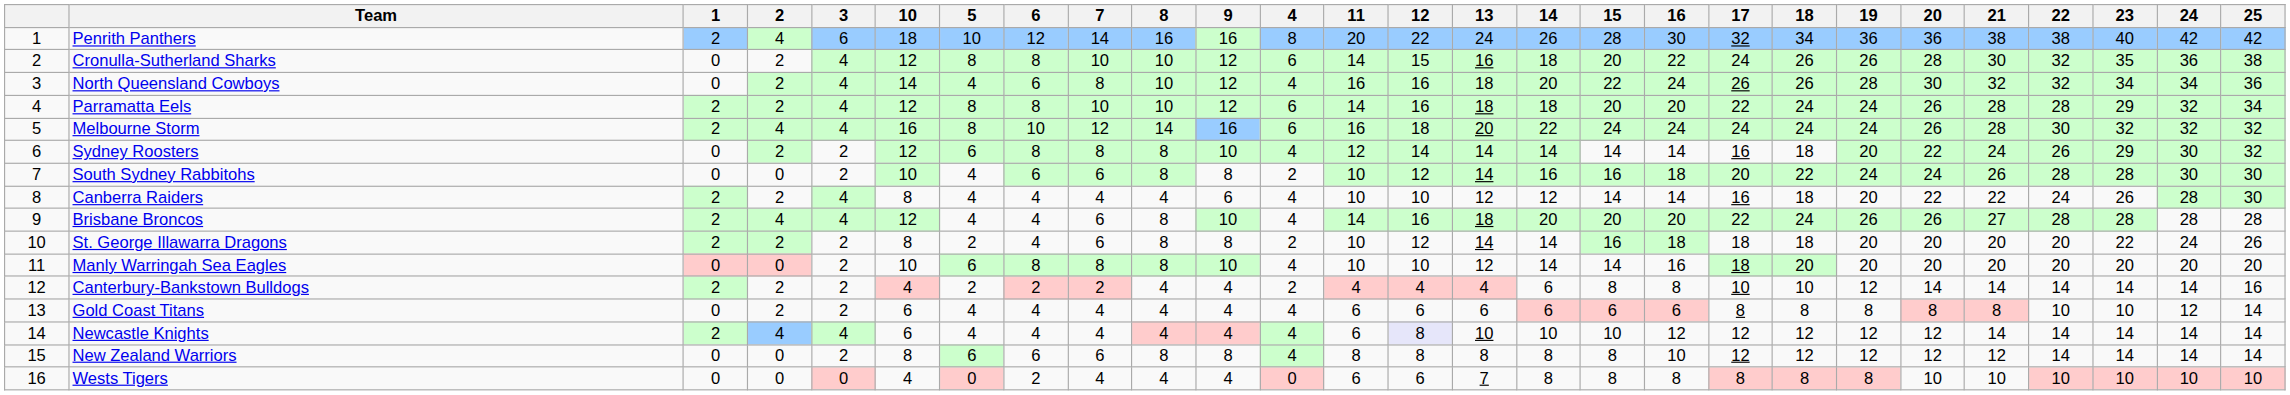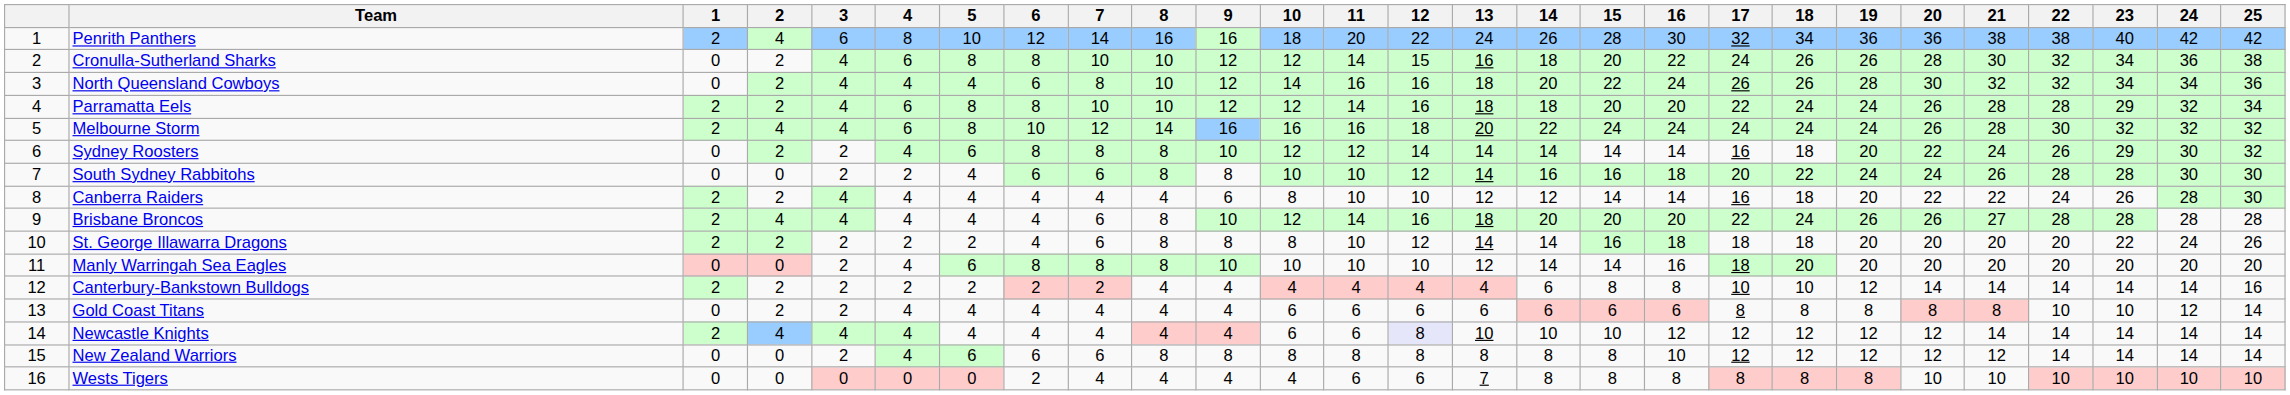 <table class="wikitable" style="text-align:center; line-height: 90%; font-size:90%;" width=100%>
 <tr>
 <th width=20 abbr="Position"></th>
 <th width=250>Team</th>
 <th width=20 abbr="Round 1">1</th>
 <th width=20 abbr="Round 2">2</th>
 <th width=20 abbr="Round 3">3</th>
-<th width=20 abbr="Round 10">10</th>
+<th width=20 abbr="Round 4">4</th>
 <th width=20 abbr="Round 5">5</th>
 <th width=20 abbr="Round 6">6</th>
 <th width=20 abbr="Round 7">7</th>
 <th width=20 abbr="Round 8">8</th>
 <th width=20 abbr="Round 9">9</th>
-<th width=20 abbr="Round 4">4</th>
+<th width=20 abbr="Round 10">10</th>
 <th width=20 abbr="Round 11">11</th>
 <th width=20 abbr="Round 12">12</th>
 <th width=20 abbr="Round 13">13</th>
 <th width=20 abbr="Round 14">14</th>
 <th width=20 abbr="Round 15">15</th>
 <th width=20 abbr="Round 16">16</th>
 <th width=20 abbr="Round 17">17</th>
 <th width=20 abbr="Round 18">18</th>
 <th width=20 abbr="Round 19">19</th>
 <th width=20 abbr="Round 20">20</th>
 <th width=20 abbr="Round 21">21</th>
 <th width=20 abbr="Round 22">22</th>
 <th width=20 abbr="Round 23">23</th>
 <th width=20 abbr="Round 24">24</th>
 <th width=20 abbr="Round 25">25</th>
 </tr>
 <tr>
 <td>1</td>
 <td style="text-align:left;"> <a href='#'>Penrith Panthers</a></td>
 <td style="background: #99ccff;">2</td>
 <td style="background: #ccffcc;">4</td>
 <td style="background: #99ccff;">6</td>
-<td style="background: #99ccff;">18</td>
+<td style="background: #99ccff;">8</td>
 <td style="background: #99ccff;">10</td>
 <td style="background: #99ccff;">12</td>
 <td style="background: #99ccff;">14</td>
 <td style="background: #99ccff;">16</td>
 <td style="background: #ccffcc;">16</td>
-<td style="background: #99ccff;">8</td>
+<td style="background: #99ccff;">18</td>
 <td style="background: #99ccff;">20</td>
 <td style="background: #99ccff;">22</td>
 <td style="background: #99ccff;">24</td>
 <td style="background: #99ccff;">26</td>
 <td style="background: #99ccff;">28</td>
 <td style="background: #99ccff;">30</td>
 <td style="background: #99ccff;"><u>32</u></td>
 <td style="background: #99ccff;">34</td>
 <td style="background: #99ccff;">36</td>
 <td style="background: #99ccff;">36</td>
 <td style="background: #99ccff;">38</td>
 <td style="background: #99ccff;">38</td>
 <td style="background: #99ccff;">40</td>
 <td style="background: #99ccff;">42</td>
 <td style="background: #99ccff;">42</td>
 </tr>
 <tr>
 <td>2</td>
 <td style="text-align:left;"> <a href='#'>Cronulla-Sutherland Sharks</a></td>
 <td>0</td>
 <td>2</td>
 <td style="background: #ccffcc;">4</td>
-<td style="background: #ccffcc;">12</td>
+<td style="background: #ccffcc;">6</td>
 <td style="background: #ccffcc;">8</td>
 <td style="background: #ccffcc;">8</td>
 <td style="background: #ccffcc;">10</td>
 <td style="background: #ccffcc;">10</td>
 <td style="background: #ccffcc;">12</td>
-<td style="background: #ccffcc;">6</td>
+<td style="background: #ccffcc;">12</td>
 <td style="background: #ccffcc;">14</td>
 <td style="background: #ccffcc;">15</td>
 <td style="background: #ccffcc;"><u>16</u></td>
 <td style="background: #ccffcc;">18</td>
 <td style="background: #ccffcc;">20</td>
 <td style="background: #ccffcc;">22</td>
 <td style="background: #ccffcc;">24</td>
 <td style="background: #ccffcc;">26</td>
 <td style="background: #ccffcc;">26</td>
 <td style="background: #ccffcc;">28</td>
 <td style="background: #ccffcc;">30</td>
 <td style="background: #ccffcc;">32</td>
-<td style="background: #ccffcc;">35</td>
+<td style="background: #ccffcc;">34</td>
 <td style="background: #ccffcc;">36</td>
 <td style="background: #ccffcc;">38</td>
 </tr>
 <tr>
 <td>3</td>
 <td style="text-align:left;"> <a href='#'>North Queensland Cowboys</a></td>
 <td>0</td>
 <td style="background: #ccffcc;">2</td>
 <td style="background: #ccffcc;">4</td>
-<td style="background: #ccffcc;">14</td>
+<td style="background: #ccffcc;">4</td>
 <td style="background: #ccffcc;">4</td>
 <td style="background: #ccffcc;">6</td>
 <td style="background: #ccffcc;">8</td>
 <td style="background: #ccffcc;">10</td>
 <td style="background: #ccffcc;">12</td>
-<td style="background: #ccffcc;">4</td>
+<td style="background: #ccffcc;">14</td>
 <td style="background: #ccffcc;">16</td>
 <td style="background: #ccffcc;">16</td>
 <td style="background: #ccffcc;">18</td>
 <td style="background: #ccffcc;">20</td>
 <td style="background: #ccffcc;">22</td>
 <td style="background: #ccffcc;">24</td>
 <td style="background: #ccffcc;"><u>26</u></td>
 <td style="background: #ccffcc;">26</td>
 <td style="background: #ccffcc;">28</td>
 <td style="background: #ccffcc;">30</td>
 <td style="background: #ccffcc;">32</td>
 <td style="background: #ccffcc;">32</td>
 <td style="background: #ccffcc;">34</td>
 <td style="background: #ccffcc;">34</td>
 <td style="background: #ccffcc;">36</td>
 </tr>
 <tr>
 <td>4</td>
 <td style="text-align:left;"> <a href='#'>Parramatta Eels</a></td>
 <td style="background: #ccffcc;">2</td>
 <td style="background: #ccffcc;">2</td>
 <td style="background: #ccffcc;">4</td>
-<td style="background: #ccffcc;">12</td>
+<td style="background: #ccffcc;">6</td>
 <td style="background: #ccffcc;">8</td>
 <td style="background: #ccffcc;">8</td>
 <td style="background: #ccffcc;">10</td>
 <td style="background: #ccffcc;">10</td>
 <td style="background: #ccffcc;">12</td>
-<td style="background: #ccffcc;">6</td>
+<td style="background: #ccffcc;">12</td>
 <td style="background: #ccffcc;">14</td>
 <td style="background: #ccffcc;">16</td>
 <td style="background: #ccffcc;"><u>18</u></td>
 <td style="background: #ccffcc;">18</td>
 <td style="background: #ccffcc;">20</td>
 <td style="background: #ccffcc;">20</td>
 <td style="background: #ccffcc;">22</td>
 <td style="background: #ccffcc;">24</td>
 <td style="background: #ccffcc;">24</td>
 <td style="background: #ccffcc;">26</td>
 <td style="background: #ccffcc;">28</td>
 <td style="background: #ccffcc;">28</td>
 <td style="background: #ccffcc;">29</td>
 <td style="background: #ccffcc;">32</td>
 <td style="background: #ccffcc;">34</td>
 </tr>
 <tr>
 <td>5</td>
 <td style="text-align:left;"> <a href='#'>Melbourne Storm</a></td>
 <td style="background: #ccffcc;">2</td>
 <td style="background: #ccffcc;">4</td>
 <td style="background: #ccffcc;">4</td>
-<td style="background: #ccffcc;">16</td>
+<td style="background: #ccffcc;">6</td>
 <td style="background: #ccffcc;">8</td>
 <td style="background: #ccffcc;">10</td>
 <td style="background: #ccffcc;">12</td>
 <td style="background: #ccffcc;">14</td>
 <td style="background: #99ccff;">16</td>
-<td style="background: #ccffcc;">6</td>
+<td style="background: #ccffcc;">16</td>
 <td style="background: #ccffcc;">16</td>
 <td style="background: #ccffcc;">18</td>
 <td style="background: #ccffcc;"><u>20</u></td>
 <td style="background: #ccffcc;">22</td>
 <td style="background: #ccffcc;">24</td>
 <td style="background: #ccffcc;">24</td>
 <td style="background: #ccffcc;">24</td>
 <td style="background: #ccffcc;">24</td>
 <td style="background: #ccffcc;">24</td>
 <td style="background: #ccffcc;">26</td>
 <td style="background: #ccffcc;">28</td>
 <td style="background: #ccffcc;">30</td>
 <td style="background: #ccffcc;">32</td>
 <td style="background: #ccffcc;">32</td>
 <td style="background: #ccffcc;">32</td>
 </tr>
 <tr>
 <td>6</td>
 <td style="text-align:left;"> <a href='#'>Sydney Roosters</a></td>
 <td>0</td>
 <td style="background: #ccffcc;">2</td>
 <td>2</td>
-<td style="background: #ccffcc;">12</td>
+<td style="background: #ccffcc;">4</td>
 <td style="background: #ccffcc;">6</td>
 <td style="background: #ccffcc;">8</td>
 <td style="background: #ccffcc;">8</td>
 <td style="background: #ccffcc;">8</td>
 <td style="background: #ccffcc;">10</td>
-<td style="background: #ccffcc;">4</td>
+<td style="background: #ccffcc;">12</td>
 <td style="background: #ccffcc;">12</td>
 <td style="background: #ccffcc;">14</td>
 <td style="background: #ccffcc;">14</td>
 <td style="background: #ccffcc;">14</td>
 <td>14</td>
 <td>14</td>
 <td><u>16</u></td>
 <td>18</td>
 <td style="background: #ccffcc;">20</td>
 <td style="background: #ccffcc;">22</td>
 <td style="background: #ccffcc;">24</td>
 <td style="background: #ccffcc;">26</td>
 <td style="background: #ccffcc;">29</td>
 <td style="background: #ccffcc;">30</td>
 <td style="background: #ccffcc;">32</td>
 </tr>
 <tr>
 <td>7</td>
 <td style="text-align:left;"> <a href='#'>South Sydney Rabbitohs</a></td>
 <td>0</td>
 <td>0</td>
 <td>2</td>
-<td style="background: #ccffcc;">10</td>
+<td>2</td>
 <td>4</td>
 <td style="background: #ccffcc;">6</td>
 <td style="background: #ccffcc;">6</td>
 <td style="background: #ccffcc;">8</td>
 <td>8</td>
-<td>2</td>
+<td style="background: #ccffcc;">10</td>
 <td style="background: #ccffcc;">10</td>
 <td style="background: #ccffcc;">12</td>
 <td style="background: #ccffcc;"><u>14</u></td>
 <td style="background: #ccffcc;">16</td>
 <td style="background: #ccffcc;">16</td>
 <td style="background: #ccffcc;">18</td>
 <td style="background: #ccffcc;">20</td>
 <td style="background: #ccffcc;">22</td>
 <td style="background: #ccffcc;">24</td>
 <td style="background: #ccffcc;">24</td>
 <td style="background: #ccffcc;">26</td>
 <td style="background: #ccffcc;">28</td>
 <td style="background: #ccffcc;">28</td>
 <td style="background: #ccffcc;">30</td>
 <td style="background: #ccffcc;">30</td>
 </tr>
 <tr>
 <td>8</td>
 <td style="text-align:left;"> <a href='#'>Canberra Raiders</a></td>
 <td style="background: #ccffcc;">2</td>
 <td>2</td>
 <td style="background: #ccffcc;">4</td>
-<td>8</td>
+<td>4</td>
 <td>4</td>
 <td>4</td>
 <td>4</td>
 <td>4</td>
 <td>6</td>
-<td>4</td>
+<td>8</td>
 <td>10</td>
 <td>10</td>
 <td>12</td>
 <td>12</td>
 <td>14</td>
 <td>14</td>
 <td><u>16</u></td>
 <td>18</td>
 <td>20</td>
 <td>22</td>
 <td>22</td>
 <td>24</td>
 <td>26</td>
 <td style="background: #ccffcc;">28</td>
 <td style="background: #ccffcc;">30</td>
 </tr>
 <tr>
 <td>9</td>
 <td style="text-align:left;"> <a href='#'>Brisbane Broncos</a></td>
 <td style="background: #ccffcc;">2</td>
 <td style="background: #ccffcc;">4</td>
 <td style="background: #ccffcc;">4</td>
-<td style="background: #ccffcc;">12</td>
+<td>4</td>
 <td>4</td>
 <td>4</td>
 <td>6</td>
 <td>8</td>
 <td style="background: #ccffcc;">10</td>
-<td>4</td>
+<td style="background: #ccffcc;">12</td>
 <td style="background: #ccffcc;">14</td>
 <td style="background: #ccffcc;">16</td>
 <td style="background: #ccffcc;"><u>18</u></td>
 <td style="background: #ccffcc;">20</td>
 <td style="background: #ccffcc;">20</td>
 <td style="background: #ccffcc;">20</td>
 <td style="background: #ccffcc;">22</td>
 <td style="background: #ccffcc;">24</td>
 <td style="background: #ccffcc;">26</td>
 <td style="background: #ccffcc;">26</td>
 <td style="background: #ccffcc;">27</td>
 <td style="background: #ccffcc;">28</td>
 <td style="background: #ccffcc;">28</td>
 <td>28</td>
 <td>28</td>
 </tr>
 <tr>
 <td>10</td>
 <td style="text-align:left;"> <a href='#'>St. George Illawarra Dragons</a></td>
 <td style="background: #ccffcc;">2</td>
 <td style="background: #ccffcc;">2</td>
 <td>2</td>
-<td>8</td>
+<td>2</td>
 <td>2</td>
 <td>4</td>
 <td>6</td>
 <td>8</td>
 <td>8</td>
-<td>2</td>
+<td>8</td>
 <td>10</td>
 <td>12</td>
 <td><u>14</u></td>
 <td>14</td>
 <td style="background: #ccffcc;">16</td>
 <td style="background: #ccffcc;">18</td>
 <td>18</td>
 <td>18</td>
 <td>20</td>
 <td>20</td>
 <td>20</td>
 <td>20</td>
 <td>22</td>
 <td>24</td>
 <td>26</td>
 </tr>
 <tr>
 <td>11</td>
 <td style="text-align:left;"> <a href='#'>Manly Warringah Sea Eagles</a></td>
 <td style="background: #ffcccc;">0</td>
 <td style="background: #ffcccc;">0</td>
 <td>2</td>
-<td>10</td>
+<td>4</td>
 <td style="background: #ccffcc;">6</td>
 <td style="background: #ccffcc;">8</td>
 <td style="background: #ccffcc;">8</td>
 <td style="background: #ccffcc;">8</td>
 <td style="background: #ccffcc;">10</td>
-<td>4</td>
+<td>10</td>
 <td>10</td>
 <td>10</td>
 <td>12</td>
 <td>14</td>
 <td>14</td>
 <td>16</td>
 <td style="background: #ccffcc;"><u>18</u></td>
 <td style="background: #ccffcc;">20</td>
 <td>20</td>
 <td>20</td>
 <td>20</td>
 <td>20</td>
 <td>20</td>
 <td>20</td>
 <td>20</td>
 </tr>
 <tr>
 <td>12</td>
 <td style="text-align:left;"> <a href='#'>Canterbury-Bankstown Bulldogs</a></td>
 <td style="background: #ccffcc;">2</td>
 <td>2</td>
 <td>2</td>
-<td style="background: #ffcccc;">4</td>
+<td>2</td>
 <td>2</td>
 <td style="background: #ffcccc;">2</td>
 <td style="background: #ffcccc;">2</td>
 <td>4</td>
 <td>4</td>
-<td>2</td>
+<td style="background: #ffcccc;">4</td>
 <td style="background: #ffcccc;">4</td>
 <td style="background: #ffcccc;">4</td>
 <td style="background: #ffcccc;">4</td>
 <td>6</td>
 <td>8</td>
 <td>8</td>
 <td><u>10</u></td>
 <td>10</td>
 <td>12</td>
 <td>14</td>
 <td>14</td>
 <td>14</td>
 <td>14</td>
 <td>14</td>
 <td>16</td>
 </tr>
 <tr>
 <td>13</td>
 <td style="text-align:left;"> <a href='#'>Gold Coast Titans</a></td>
 <td>0</td>
 <td>2</td>
 <td>2</td>
-<td>6</td>
 <td>4</td>
 <td>4</td>
 <td>4</td>
 <td>4</td>
 <td>4</td>
 <td>4</td>
+<td>6</td>
 <td>6</td>
 <td>6</td>
 <td>6</td>
 <td style="background: #ffcccc;">6</td>
 <td style="background: #ffcccc;">6</td>
 <td style="background: #ffcccc;">6</td>
 <td><u>8</u></td>
 <td>8</td>
 <td>8</td>
 <td style="background: #ffcccc;">8</td>
 <td style="background: #ffcccc;">8</td>
 <td>10</td>
 <td>10</td>
 <td>12</td>
 <td>14</td>
 </tr>
 <tr>
 <td>14</td>
 <td style="text-align:left;"> <a href='#'>Newcastle Knights</a></td>
 <td style="background: #ccffcc;">2</td>
 <td style="background: #99ccff;">4</td>
 <td style="background: #ccffcc;">4</td>
-<td>6</td>
+<td style="background: #ccffcc;">4</td>
 <td>4</td>
 <td>4</td>
 <td>4</td>
 <td style="background: #ffcccc;">4</td>
 <td style="background: #ffcccc;">4</td>
-<td style="background: #ccffcc;">4</td>
+<td>6</td>
 <td>6</td>
 <td style="background: lavender;">8</td>
 <td><u>10</u></td>
 <td>10</td>
 <td>10</td>
 <td>12</td>
 <td>12</td>
 <td>12</td>
 <td>12</td>
 <td>12</td>
 <td>14</td>
 <td>14</td>
 <td>14</td>
 <td>14</td>
 <td>14</td>
 </tr>
 <tr>
 <td>15</td>
 <td style="text-align:left;"> <a href='#'>New Zealand Warriors</a></td>
 <td>0</td>
 <td>0</td>
 <td>2</td>
-<td>8</td>
+<td style="background: #ccffcc;">4</td>
 <td style="background: #ccffcc;">6</td>
 <td>6</td>
 <td>6</td>
 <td>8</td>
 <td>8</td>
-<td style="background: #ccffcc;">4</td>
+<td>8</td>
 <td>8</td>
 <td>8</td>
 <td>8</td>
 <td>8</td>
 <td>8</td>
 <td>10</td>
 <td><u>12</u></td>
 <td>12</td>
 <td>12</td>
 <td>12</td>
 <td>12</td>
 <td>14</td>
 <td>14</td>
 <td>14</td>
 <td>14</td>
 </tr>
 <tr>
 <td>16</td>
 <td style="text-align:left;"> <a href='#'>Wests Tigers</a></td>
 <td>0</td>
 <td>0</td>
 <td style="background: #ffcccc;">0</td>
-<td>4</td>
+<td style="background: #ffcccc;">0</td>
 <td style="background: #ffcccc;">0</td>
 <td>2</td>
 <td>4</td>
 <td>4</td>
 <td>4</td>
-<td style="background: #ffcccc;">0</td>
+<td>4</td>
 <td>6</td>
 <td>6</td>
 <td><u>7</u></td>
 <td>8</td>
 <td>8</td>
 <td>8</td>
 <td style="background: #ffcccc;">8</td>
 <td style="background: #ffcccc;">8</td>
 <td style="background: #ffcccc;">8</td>
 <td>10</td>
 <td>10</td>
 <td style="background: #ffcccc;">10</td>
 <td style="background: #ffcccc;">10</td>
 <td style="background: #ffcccc;">10</td>
 <td style="background: #ffcccc;">10</td>
 </tr>
 </table>
